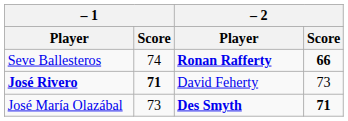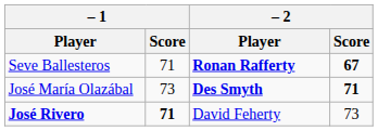 <table class=wikitable>
 <tr>
 <th colspan=2> – 1</th>
 <th colspan=2> – 2</th>
 </tr>
 <tr>
 <th width=140>Player</th>
 <th>Score</th>
 <th width=140>Player</th>
 <th>Score</th>
 </tr>
 <tr>
 <td><a href='#'>Seve Ballesteros</a></td>
-<td align=center>74</td>
+<td align=center>71</td>
 <td><strong><a href='#'>Ronan Rafferty</a></strong></td>
-<td align=center><strong>66</strong></td>
+<td align=center><strong>67</strong></td>
+</tr>
+<tr>
+<td><a href='#'>José María Olazábal</a></td>
+<td align=center>73</td>
+<td><strong><a href='#'>Des Smyth</a></strong></td>
+<td align=center><strong>71</strong></td>
 </tr>
 <tr>
 <td><strong><a href='#'>José Rivero</a></strong></td>
 <td align=center><strong>71</strong></td>
 <td><a href='#'>David Feherty</a></td>
 <td align=center>73</td>
 </tr>
-<tr>
-<td><a href='#'>José María Olazábal</a></td>
-<td align=center>73</td>
-<td><strong><a href='#'>Des Smyth</a></strong></td>
-<td align=center><strong>71</strong></td>
-</tr>
 </table>
